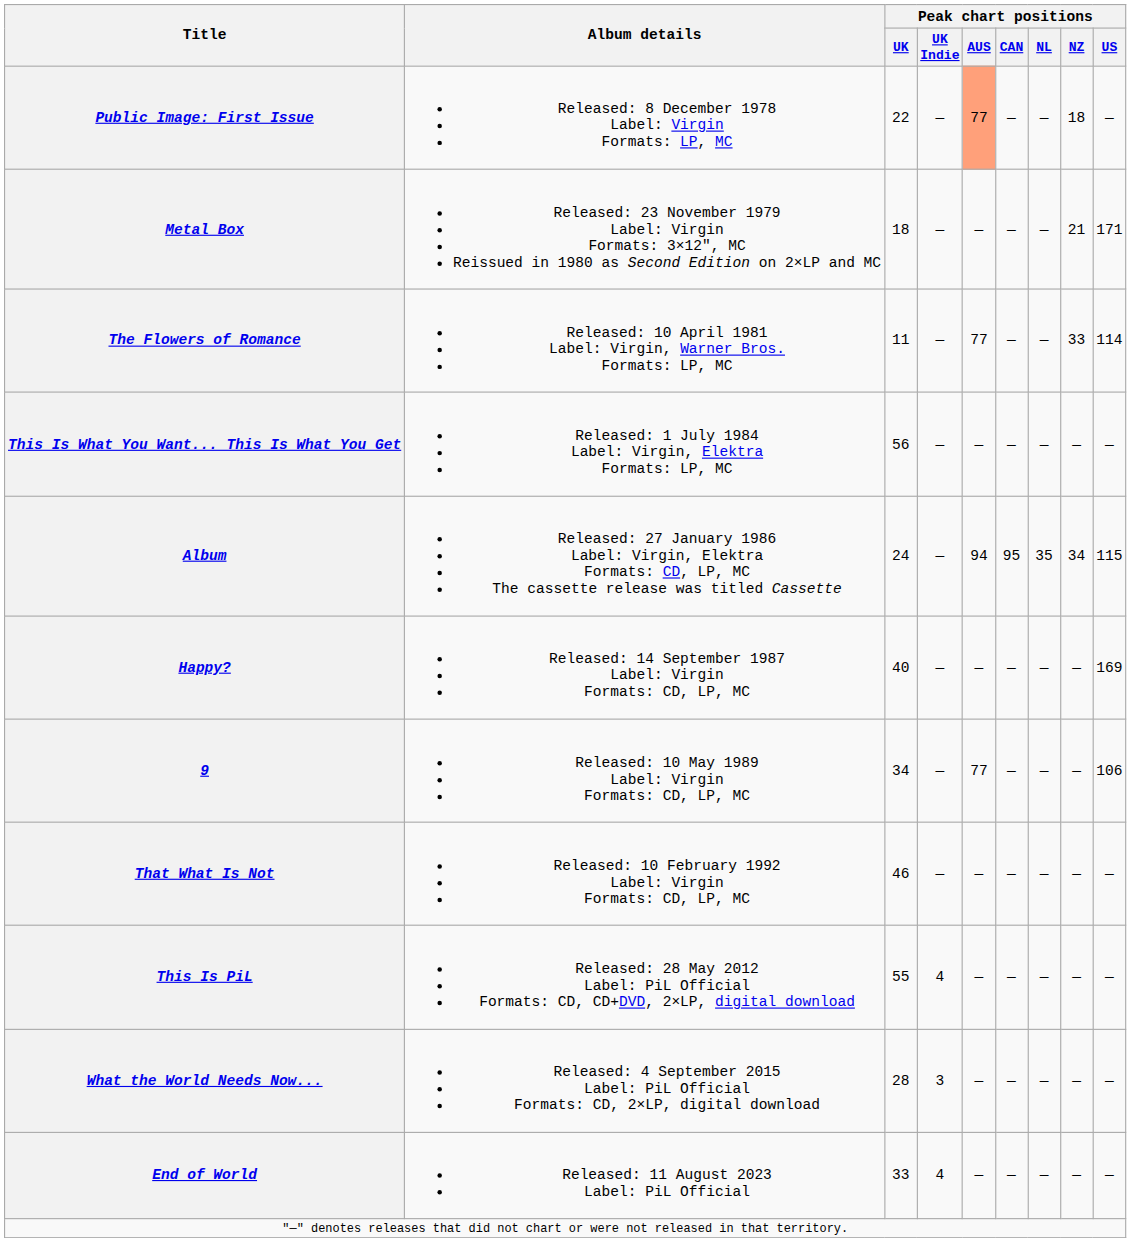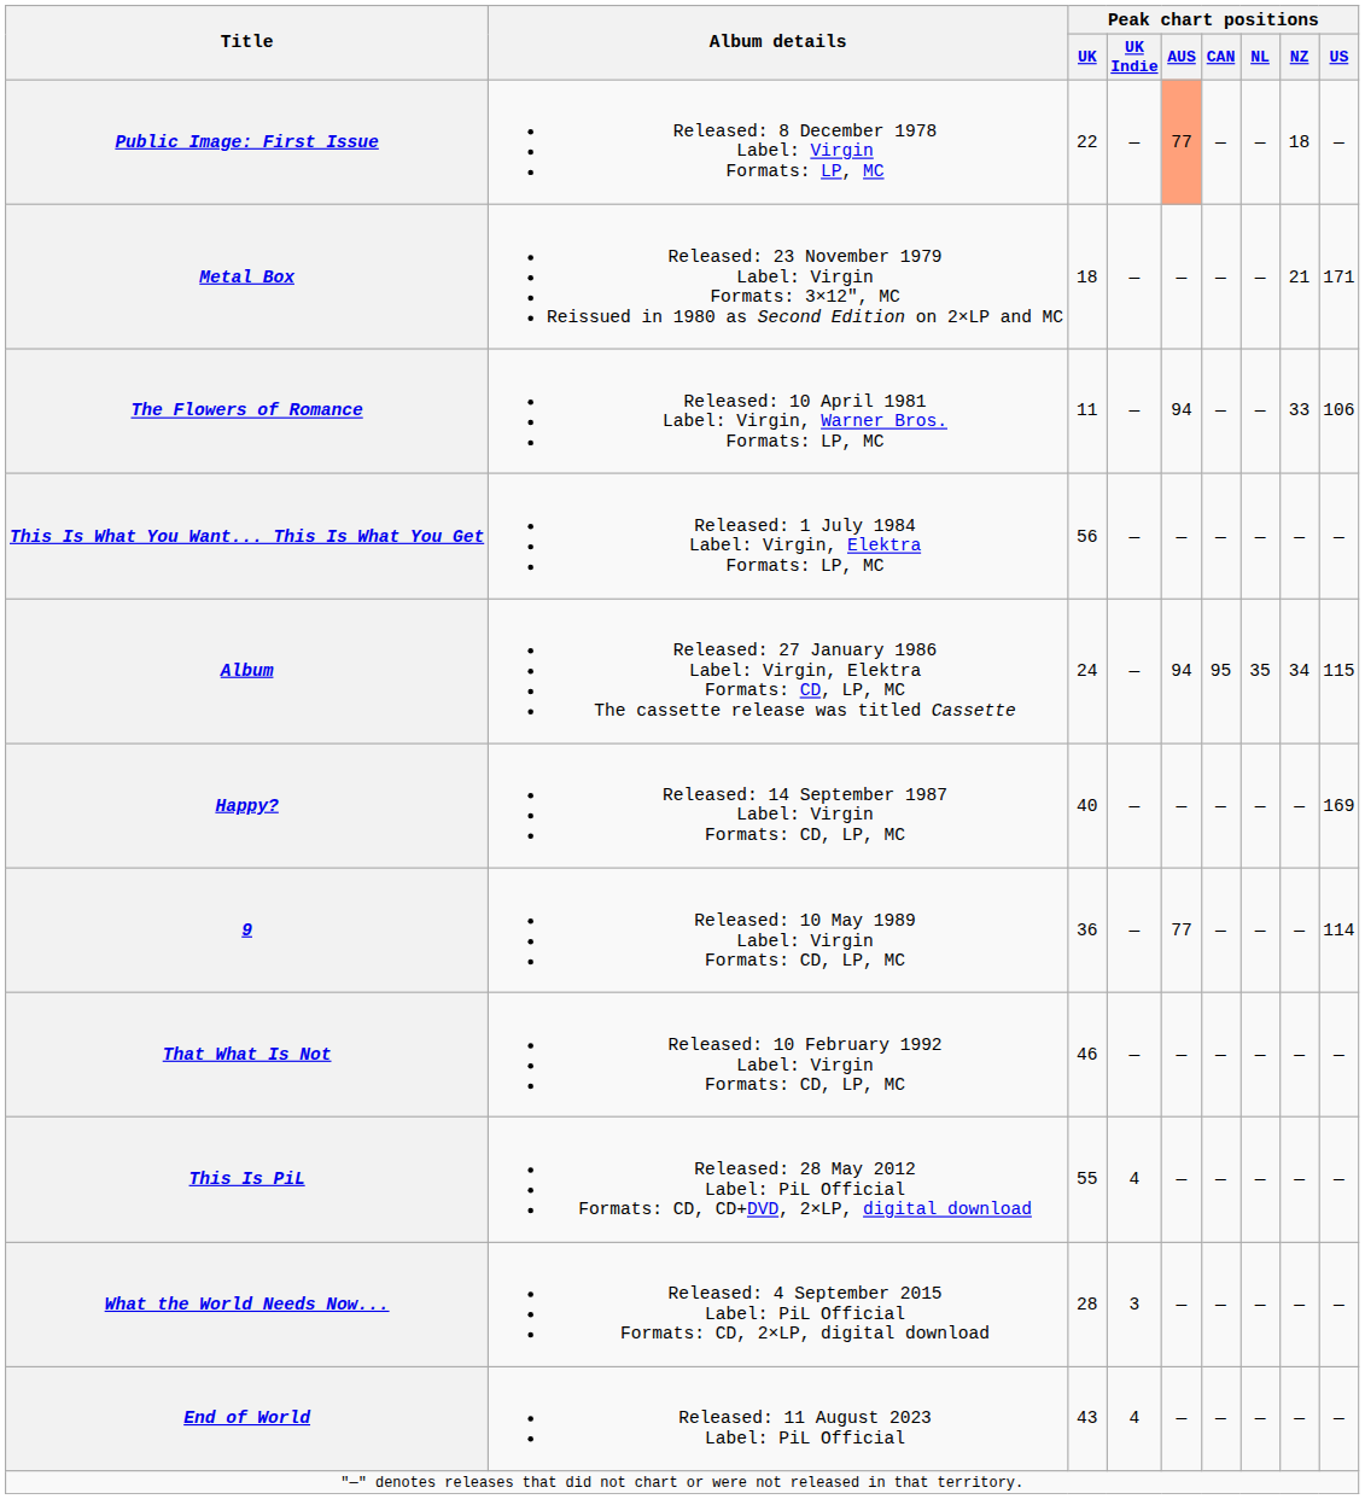 <table class="wikitable plainrowheaders" style="text-align:center;">
 <tr>
 <th rowspan="2" scope="col">Title</th>
 <th rowspan="2" scope="col">Album details</th>
 <th colspan="7">Peak chart positions</th>
 </tr>
 <tr>
 <th scope="col" style="width:2em;font-size:90%;"><a href='#'>UK</a><br></th>
 <th scope="col" style="width:2em;font-size:90%;"><a href='#'>UK Indie</a><br></th>
 <th scope="col" style="width:2em;font-size:90%;"><a href='#'>AUS</a><br></th>
 <th scope="col" style="width:2em;font-size:90%;"><a href='#'>CAN</a><br></th>
 <th scope="col" style="width:2em;font-size:90%;"><a href='#'>NL</a><br></th>
 <th scope="col" style="width:2em;font-size:90%;"><a href='#'>NZ</a><br></th>
 <th scope="col" style="width:2em;font-size:90%;"><a href='#'>US</a><br></th>
 </tr>
 <tr>
 <th scope="row"><em><a href='#'>Public Image: First Issue</a></em></th>
 <td><br><ul><li>Released: 8 December 1978</li><li>Label: <a href='#'>Virgin</a></li><li>Formats: <a href='#'>LP</a>, <a href='#'>MC</a></li></ul></td>
 <td>22</td>
 <td>—</td>
 <td style="background: lightsalmon;">77</td>
 <td>—</td>
 <td>—</td>
 <td>18</td>
 <td>—</td>
 </tr>
 <tr>
 <th scope="row"><em><a href='#'>Metal Box</a></em></th>
 <td><br><ul><li>Released: 23 November 1979</li><li>Label: Virgin</li><li>Formats: 3×12", MC</li><li>Reissued in 1980 as <em>Second Edition</em> on 2×LP and MC</li></ul></td>
 <td>18</td>
 <td>—</td>
 <td>—</td>
 <td>—</td>
 <td>—</td>
 <td>21</td>
 <td>171</td>
 </tr>
 <tr>
 <th scope="row"><em><a href='#'>The Flowers of Romance</a></em></th>
 <td><br><ul><li>Released: 10 April 1981</li><li>Label: Virgin, <a href='#'>Warner Bros.</a></li><li>Formats: LP, MC</li></ul></td>
 <td>11</td>
 <td>—</td>
-<td>77</td>
+<td>94</td>
 <td>—</td>
 <td>—</td>
 <td>33</td>
-<td>114</td>
+<td>106</td>
 </tr>
 <tr>
 <th scope="row"><em><a href='#'>This Is What You Want... This Is What You Get</a></em></th>
 <td><br><ul><li>Released: 1 July 1984</li><li>Label: Virgin, <a href='#'>Elektra</a></li><li>Formats: LP, MC</li></ul></td>
 <td>56</td>
 <td>—</td>
 <td>—</td>
 <td>—</td>
 <td>—</td>
 <td>—</td>
 <td>—</td>
 </tr>
 <tr>
 <th scope="row"><em><a href='#'>Album</a></em></th>
 <td><br><ul><li>Released: 27 January 1986</li><li>Label: Virgin, Elektra</li><li>Formats: <a href='#'>CD</a>, LP, MC</li><li>The cassette release was titled <em>Cassette</em></li></ul></td>
 <td>24</td>
 <td>—</td>
 <td>94</td>
 <td>95</td>
 <td>35</td>
 <td>34</td>
 <td>115</td>
 </tr>
 <tr>
 <th scope="row"><em><a href='#'>Happy?</a></em></th>
 <td><br><ul><li>Released: 14 September 1987</li><li>Label: Virgin</li><li>Formats: CD, LP, MC</li></ul></td>
 <td>40</td>
 <td>—</td>
 <td>—</td>
 <td>—</td>
 <td>—</td>
 <td>—</td>
 <td>169</td>
 </tr>
 <tr>
 <th scope="row"><em><a href='#'>9</a></em></th>
 <td><br><ul><li>Released: 10 May 1989</li><li>Label: Virgin</li><li>Formats: CD, LP, MC</li></ul></td>
-<td>34</td>
+<td>36</td>
 <td>—</td>
 <td>77</td>
 <td>—</td>
 <td>—</td>
 <td>—</td>
-<td>106</td>
+<td>114</td>
 </tr>
 <tr>
 <th scope="row"><em><a href='#'>That What Is Not</a></em></th>
 <td><br><ul><li>Released: 10 February 1992</li><li>Label: Virgin</li><li>Formats: CD, LP, MC</li></ul></td>
 <td>46</td>
 <td>—</td>
 <td>—</td>
 <td>—</td>
 <td>—</td>
 <td>—</td>
 <td>—</td>
 </tr>
 <tr>
 <th scope="row"><em><a href='#'>This Is PiL</a></em></th>
 <td><br><ul><li>Released: 28 May 2012</li><li>Label: PiL Official</li><li>Formats: CD, CD+<a href='#'>DVD</a>, 2×LP, <a href='#'>digital download</a></li></ul></td>
 <td>55</td>
 <td>4</td>
 <td>—</td>
 <td>—</td>
 <td>—</td>
 <td>—</td>
 <td>—</td>
 </tr>
 <tr>
 <th scope="row"><em><a href='#'>What the World Needs Now...</a></em></th>
 <td><br><ul><li>Released: 4 September 2015</li><li>Label: PiL Official</li><li>Formats: CD, 2×LP, digital download</li></ul></td>
 <td>28</td>
 <td>3</td>
 <td>—</td>
 <td>—</td>
 <td>—</td>
 <td>—</td>
 <td>—</td>
 </tr>
 <tr>
 <th scope="row"><em><a href='#'>End of World</a></em></th>
 <td><br><ul><li>Released: 11 August 2023</li><li>Label: PiL Official</li></ul></td>
-<td>33</td>
+<td>43</td>
 <td>4</td>
 <td>—</td>
 <td>—</td>
 <td>—</td>
 <td>—</td>
 <td>—</td>
 </tr>
 <tr>
 <td colspan="9" style="font-size:8pt">"—" denotes releases that did not chart or were not released in that territory.</td>
 </tr>
 </table>
